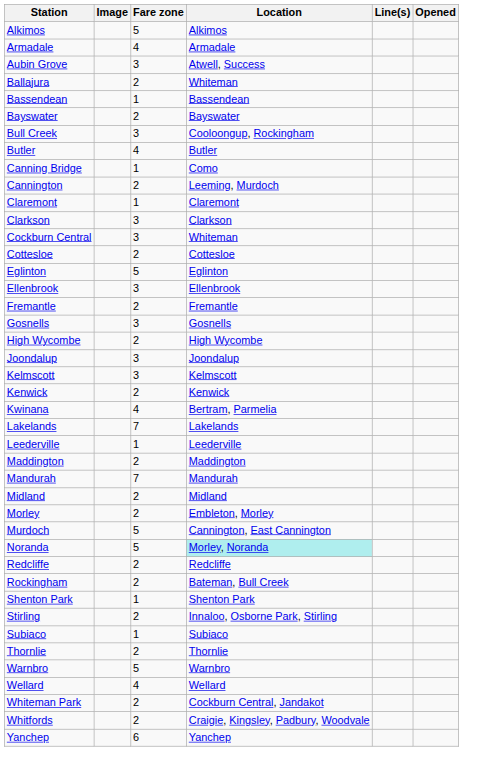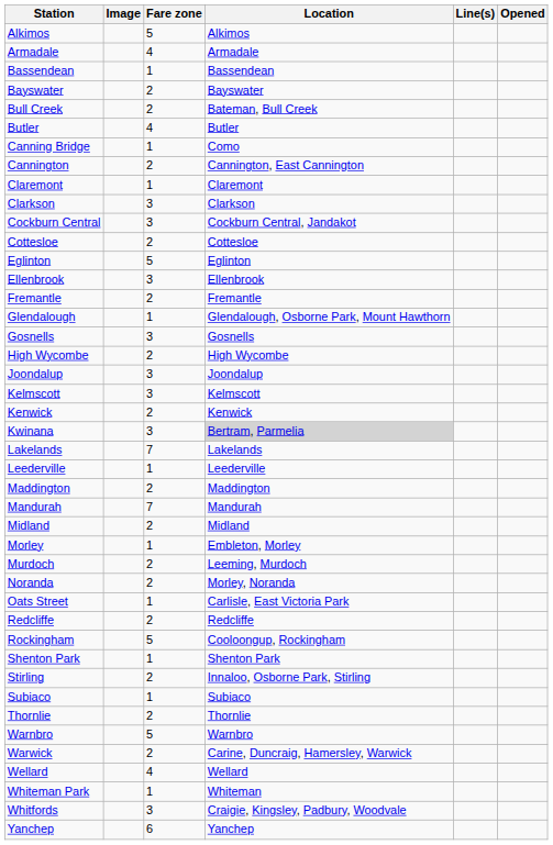 <table class="wikitable sortable">
 <tr>
 <th>Station</th>
 <th>Image</th>
 <th>Fare zone</th>
 <th>Location</th>
 <th>Line(s)</th>
 <th>Opened</th>
 </tr>
 <tr>
 <td><a href='#'>Alkimos</a></td>
 <td></td>
 <td>5</td>
 <td><a href='#'>Alkimos</a></td>
 <td></td>
 <td></td>
 </tr>
 <tr>
 <td><a href='#'>Armadale</a></td>
 <td></td>
 <td>4</td>
 <td><a href='#'>Armadale</a></td>
 <td></td>
 <td></td>
 </tr>
 <tr>
-<td><a href='#'>Aubin Grove</a></td>
-<td></td>
-<td>3</td>
-<td><a href='#'>Atwell</a>, <a href='#'>Success</a></td>
-<td></td>
-<td></td>
-</tr>
-<tr>
-<td><a href='#'>Ballajura</a></td>
-<td></td>
-<td>2</td>
-<td><a href='#'>Whiteman</a></td>
-<td></td>
-<td></td>
-</tr>
-<tr>
 <td><a href='#'>Bassendean</a></td>
 <td></td>
 <td>1</td>
 <td><a href='#'>Bassendean</a></td>
 <td></td>
 <td></td>
 </tr>
 <tr>
 <td><a href='#'>Bayswater</a></td>
 <td></td>
 <td>2</td>
 <td><a href='#'>Bayswater</a></td>
 <td></td>
 <td></td>
 </tr>
 <tr>
 <td><a href='#'>Bull Creek</a></td>
 <td></td>
-<td>3</td>
-<td><a href='#'>Cooloongup</a>, <a href='#'>Rockingham</a></td>
+<td>2</td>
+<td><a href='#'>Bateman</a>, <a href='#'>Bull Creek</a></td>
 <td></td>
 <td></td>
 </tr>
 <tr>
 <td><a href='#'>Butler</a></td>
 <td></td>
 <td>4</td>
 <td><a href='#'>Butler</a></td>
 <td></td>
 <td></td>
 </tr>
 <tr>
 <td><a href='#'>Canning Bridge</a></td>
 <td></td>
 <td>1</td>
 <td><a href='#'>Como</a></td>
 <td></td>
 <td></td>
 </tr>
 <tr>
 <td><a href='#'>Cannington</a></td>
 <td></td>
 <td>2</td>
-<td><a href='#'>Leeming</a>, <a href='#'>Murdoch</a></td>
+<td><a href='#'>Cannington</a>, <a href='#'>East Cannington</a></td>
 <td></td>
 <td></td>
 </tr>
 <tr>
 <td><a href='#'>Claremont</a></td>
 <td></td>
 <td>1</td>
 <td><a href='#'>Claremont</a></td>
 <td></td>
 <td></td>
 </tr>
 <tr>
 <td><a href='#'>Clarkson</a></td>
 <td></td>
 <td>3</td>
 <td><a href='#'>Clarkson</a></td>
 <td></td>
 <td></td>
 </tr>
 <tr>
 <td><a href='#'>Cockburn Central</a></td>
 <td></td>
 <td>3</td>
-<td><a href='#'>Whiteman</a></td>
+<td><a href='#'>Cockburn Central</a>, <a href='#'>Jandakot</a></td>
 <td></td>
 <td></td>
 </tr>
 <tr>
 <td><a href='#'>Cottesloe</a></td>
 <td></td>
 <td>2</td>
 <td><a href='#'>Cottesloe</a></td>
 <td></td>
 <td></td>
 </tr>
 <tr>
 <td><a href='#'>Eglinton</a></td>
 <td></td>
 <td>5</td>
 <td><a href='#'>Eglinton</a></td>
 <td></td>
 <td></td>
 </tr>
 <tr>
 <td><a href='#'>Ellenbrook</a></td>
 <td></td>
 <td>3</td>
 <td><a href='#'>Ellenbrook</a></td>
 <td></td>
 <td></td>
 </tr>
 <tr>
 <td><a href='#'>Fremantle</a></td>
 <td></td>
 <td>2</td>
 <td><a href='#'>Fremantle</a></td>
+<td></td>
+<td></td>
+</tr>
+<tr>
+<td><a href='#'>Glendalough</a></td>
+<td></td>
+<td>1</td>
+<td><a href='#'>Glendalough</a>, <a href='#'>Osborne Park</a>, <a href='#'>Mount Hawthorn</a></td>
 <td></td>
 <td></td>
 </tr>
 <tr>
 <td><a href='#'>Gosnells</a></td>
 <td></td>
 <td>3</td>
 <td><a href='#'>Gosnells</a></td>
 <td></td>
 <td></td>
 </tr>
 <tr>
 <td><a href='#'>High Wycombe</a></td>
 <td></td>
 <td>2</td>
 <td><a href='#'>High Wycombe</a></td>
 <td></td>
 <td></td>
 </tr>
 <tr>
 <td><a href='#'>Joondalup</a></td>
 <td></td>
 <td>3</td>
 <td><a href='#'>Joondalup</a></td>
 <td></td>
 <td></td>
 </tr>
 <tr>
 <td><a href='#'>Kelmscott</a></td>
 <td></td>
 <td>3</td>
 <td><a href='#'>Kelmscott</a></td>
 <td></td>
 <td></td>
 </tr>
 <tr>
 <td><a href='#'>Kenwick</a></td>
 <td></td>
 <td>2</td>
 <td><a href='#'>Kenwick</a></td>
 <td></td>
 <td></td>
 </tr>
 <tr>
 <td><a href='#'>Kwinana</a></td>
 <td></td>
-<td>4</td>
-<td><a href='#'>Bertram</a>, <a href='#'>Parmelia</a></td>
+<td>3</td>
+<td style="background: lightgrey;"><a href='#'>Bertram</a>, <a href='#'>Parmelia</a></td>
 <td></td>
 <td></td>
 </tr>
 <tr>
 <td><a href='#'>Lakelands</a></td>
 <td></td>
 <td>7</td>
 <td><a href='#'>Lakelands</a></td>
 <td></td>
 <td></td>
 </tr>
 <tr>
 <td><a href='#'>Leederville</a></td>
 <td></td>
 <td>1</td>
 <td><a href='#'>Leederville</a></td>
 <td></td>
 <td></td>
 </tr>
 <tr>
 <td><a href='#'>Maddington</a></td>
 <td></td>
 <td>2</td>
 <td><a href='#'>Maddington</a></td>
 <td></td>
 <td></td>
 </tr>
 <tr>
 <td><a href='#'>Mandurah</a></td>
 <td></td>
 <td>7</td>
 <td><a href='#'>Mandurah</a></td>
 <td></td>
 <td></td>
 </tr>
 <tr>
 <td><a href='#'>Midland</a></td>
 <td></td>
 <td>2</td>
 <td><a href='#'>Midland</a></td>
 <td></td>
 <td></td>
 </tr>
 <tr>
 <td><a href='#'>Morley</a></td>
 <td></td>
-<td>2</td>
+<td>1</td>
 <td><a href='#'>Embleton</a>, <a href='#'>Morley</a></td>
 <td></td>
 <td></td>
 </tr>
 <tr>
 <td><a href='#'>Murdoch</a></td>
 <td></td>
-<td>5</td>
-<td><a href='#'>Cannington</a>, <a href='#'>East Cannington</a></td>
+<td>2</td>
+<td><a href='#'>Leeming</a>, <a href='#'>Murdoch</a></td>
 <td></td>
 <td></td>
 </tr>
 <tr>
 <td><a href='#'>Noranda</a></td>
 <td></td>
-<td>5</td>
-<td style="background: paleturquoise;"><a href='#'>Morley</a>, <a href='#'>Noranda</a></td>
+<td>2</td>
+<td><a href='#'>Morley</a>, <a href='#'>Noranda</a></td>
+<td></td>
+<td></td>
+</tr>
+<tr>
+<td><a href='#'>Oats Street</a></td>
+<td></td>
+<td>1</td>
+<td><a href='#'>Carlisle</a>, <a href='#'>East Victoria Park</a></td>
 <td></td>
 <td></td>
 </tr>
 <tr>
 <td><a href='#'>Redcliffe</a></td>
 <td></td>
 <td>2</td>
 <td><a href='#'>Redcliffe</a></td>
 <td></td>
 <td></td>
 </tr>
 <tr>
 <td><a href='#'>Rockingham</a></td>
 <td></td>
-<td>2</td>
-<td><a href='#'>Bateman</a>, <a href='#'>Bull Creek</a></td>
+<td>5</td>
+<td><a href='#'>Cooloongup</a>, <a href='#'>Rockingham</a></td>
 <td></td>
 <td></td>
 </tr>
 <tr>
 <td><a href='#'>Shenton Park</a></td>
 <td></td>
 <td>1</td>
 <td><a href='#'>Shenton Park</a></td>
 <td></td>
 <td></td>
 </tr>
 <tr>
 <td><a href='#'>Stirling</a></td>
 <td></td>
 <td>2</td>
 <td><a href='#'>Innaloo</a>, <a href='#'>Osborne Park</a>, <a href='#'>Stirling</a></td>
 <td></td>
 <td></td>
 </tr>
 <tr>
 <td><a href='#'>Subiaco</a></td>
 <td></td>
 <td>1</td>
 <td><a href='#'>Subiaco</a></td>
 <td></td>
 <td></td>
 </tr>
 <tr>
 <td><a href='#'>Thornlie</a></td>
 <td></td>
 <td>2</td>
 <td><a href='#'>Thornlie</a></td>
 <td></td>
 <td></td>
 </tr>
 <tr>
 <td><a href='#'>Warnbro</a></td>
 <td></td>
 <td>5</td>
 <td><a href='#'>Warnbro</a></td>
 <td></td>
 <td></td>
 </tr>
 <tr>
+<td><a href='#'>Warwick</a></td>
+<td></td>
+<td>2</td>
+<td><a href='#'>Carine</a>, <a href='#'>Duncraig</a>, <a href='#'>Hamersley</a>, <a href='#'>Warwick</a></td>
+<td></td>
+<td></td>
+</tr>
+<tr>
 <td><a href='#'>Wellard</a></td>
 <td></td>
 <td>4</td>
 <td><a href='#'>Wellard</a></td>
 <td></td>
 <td></td>
 </tr>
 <tr>
 <td><a href='#'>Whiteman Park</a></td>
 <td></td>
-<td>2</td>
-<td><a href='#'>Cockburn Central</a>, <a href='#'>Jandakot</a></td>
+<td>1</td>
+<td><a href='#'>Whiteman</a></td>
 <td></td>
 <td></td>
 </tr>
 <tr>
 <td><a href='#'>Whitfords</a></td>
 <td></td>
-<td>2</td>
+<td>3</td>
 <td><a href='#'>Craigie</a>, <a href='#'>Kingsley</a>, <a href='#'>Padbury</a>, <a href='#'>Woodvale</a></td>
 <td></td>
 <td></td>
 </tr>
 <tr>
 <td><a href='#'>Yanchep</a></td>
 <td></td>
 <td>6</td>
 <td><a href='#'>Yanchep</a></td>
 <td></td>
 <td></td>
 </tr>
 </table>
